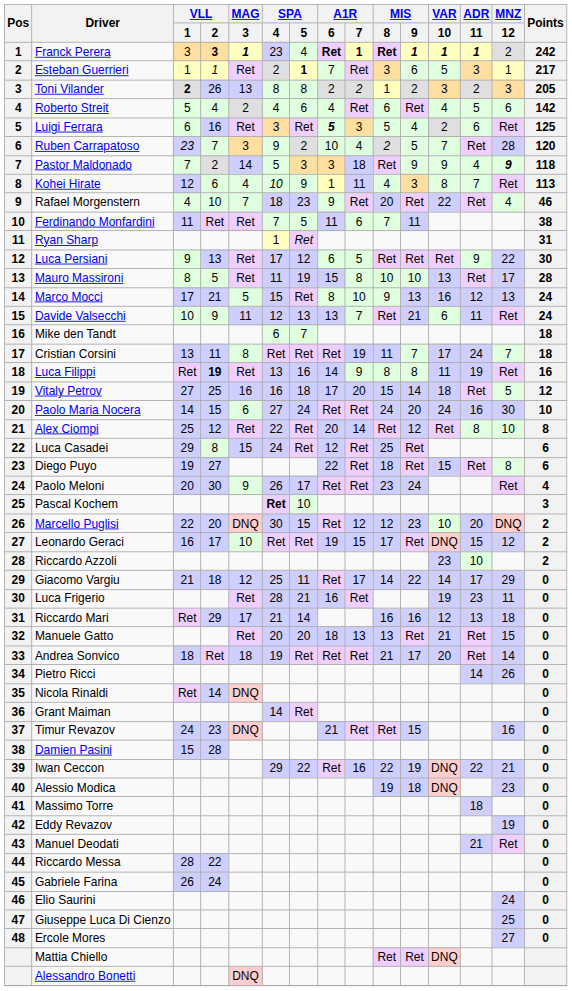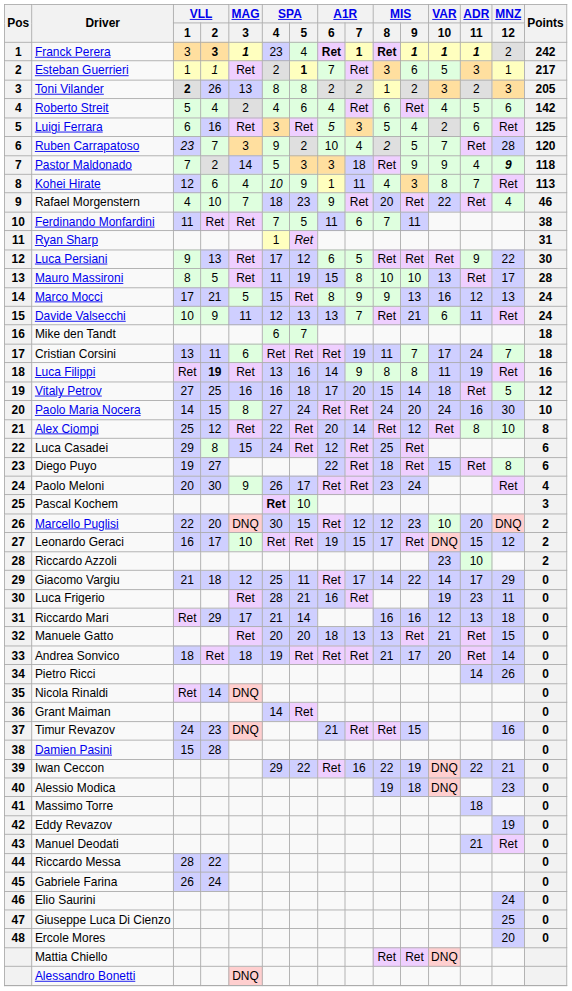 <table class="wikitable" style="font-size:85%; text-align:center">
 <tr>
 <th rowspan=2>Pos</th>
 <th rowspan=2 valign=left>Driver</th>
 <th colspan=2><a href='#'>VLL</a><br></th>
 <th><a href='#'>MAG</a><br></th>
 <th colspan=2><a href='#'>SPA</a><br></th>
 <th colspan=2><a href='#'>A1R</a><br></th>
 <th colspan=2><a href='#'>MIS</a><br></th>
 <th><a href='#'>VAR</a><br></th>
 <th><a href='#'>ADR</a><br></th>
 <th><a href='#'>MNZ</a><br></th>
 <th rowspan=2>Points</th>
 </tr>
 <tr>
 <th width=25>1</th>
 <th width=25>2</th>
 <th width=25>3</th>
 <th width=25>4</th>
 <th width=25>5</th>
 <th width=25>6</th>
 <th width=25>7</th>
 <th width=25>8</th>
 <th width=25>9</th>
 <th width=25>10</th>
 <th width=25>11</th>
 <th width=25>12</th>
 </tr>
 <tr>
 <th>1</th>
 <td align=left nowrap> <a href='#'>Franck Perera</a></td>
 <td style="background:#FFDF9F;">3</td>
 <td style="background:#FFDF9F;"><strong>3</strong></td>
 <td style="background:#FFFFBF;"><strong><em>1</em></strong></td>
 <td style="background:#CFCFFF;">23</td>
 <td style="background:#DFFFDF;">4</td>
 <td style="background:#EFCFFF;"><strong>Ret</strong></td>
 <td style="background:#FFFFBF;"><strong>1</strong></td>
 <td style="background:#EFCFFF;"><strong>Ret</strong></td>
 <td style="background:#FFFFBF;"><strong><em>1</em></strong></td>
 <td style="background:#FFFFBF;"><strong><em>1</em></strong></td>
 <td style="background:#FFFFBF;"><strong><em>1</em></strong></td>
 <td style="background:#DFDFDF;">2</td>
 <th>242</th>
 </tr>
 <tr>
 <th>2</th>
 <td align=left nowrap> <a href='#'>Esteban Guerrieri</a></td>
 <td style="background:#FFFFBF;">1</td>
 <td style="background:#FFFFBF;"><em>1</em></td>
 <td style="background:#EFCFFF;">Ret</td>
 <td style="background:#DFDFDF;">2</td>
 <td style="background:#FFFFBF;"><strong>1</strong></td>
 <td style="background:#DFFFDF;">7</td>
 <td style="background:#EFCFFF;">Ret</td>
 <td style="background:#FFDF9F;">3</td>
 <td style="background:#DFFFDF;">6</td>
 <td style="background:#DFFFDF;">5</td>
 <td style="background:#FFDF9F;">3</td>
 <td style="background:#FFFFBF;">1</td>
 <th>217</th>
 </tr>
 <tr>
 <th>3</th>
 <td align=left nowrap> <a href='#'>Toni Vilander</a></td>
 <td style="background:#DFDFDF;"><strong>2</strong></td>
 <td style="background:#CFCFFF;">26</td>
 <td style="background:#CFCFFF;">13</td>
 <td style="background:#DFFFDF;">8</td>
 <td style="background:#DFFFDF;">8</td>
 <td style="background:#DFDFDF;">2</td>
 <td style="background:#DFDFDF;"><em>2</em></td>
 <td style="background:#FFFFBF;">1</td>
 <td style="background:#DFDFDF;">2</td>
 <td style="background:#FFDF9F;">3</td>
 <td style="background:#DFDFDF;">2</td>
 <td style="background:#FFDF9F;">3</td>
 <th>205</th>
 </tr>
 <tr>
 <th>4</th>
 <td align=left nowrap> <a href='#'>Roberto Streit</a></td>
 <td style="background:#DFFFDF;">5</td>
 <td style="background:#DFFFDF;">4</td>
 <td style="background:#DFDFDF;">2</td>
 <td style="background:#DFFFDF;">4</td>
 <td style="background:#DFFFDF;">6</td>
 <td style="background:#DFFFDF;">4</td>
 <td style="background:#EFCFFF;">Ret</td>
 <td style="background:#DFFFDF;">6</td>
 <td style="background:#EFCFFF;">Ret</td>
 <td style="background:#DFFFDF;">4</td>
 <td style="background:#DFFFDF;">5</td>
 <td style="background:#DFFFDF;">6</td>
 <th>142</th>
 </tr>
 <tr>
 <th>5</th>
 <td align=left nowrap> <a href='#'>Luigi Ferrara</a></td>
 <td style="background:#DFFFDF;">6</td>
 <td style="background:#CFCFFF;">16</td>
 <td style="background:#EFCFFF;">Ret</td>
 <td style="background:#FFDF9F;">3</td>
 <td style="background:#EFCFFF;">Ret</td>
-<td style="background:#DFFFDF;"><strong><em>5</em></strong></td>
+<td style="background:#DFFFDF;"><em>5</em></td>
 <td style="background:#FFDF9F;">3</td>
 <td style="background:#DFFFDF;">5</td>
 <td style="background:#DFFFDF;">4</td>
 <td style="background:#DFDFDF;">2</td>
 <td style="background:#DFFFDF;">6</td>
 <td style="background:#EFCFFF;">Ret</td>
 <th>125</th>
 </tr>
 <tr>
 <th>6</th>
 <td align=left nowrap> <a href='#'>Ruben Carrapatoso</a></td>
 <td style="background:#CFCFFF;"><em>23</em></td>
 <td style="background:#DFFFDF;">7</td>
 <td style="background:#FFDF9F;">3</td>
 <td style="background:#DFFFDF;">9</td>
 <td style="background:#DFDFDF;">2</td>
 <td style="background:#DFFFDF;">10</td>
 <td style="background:#DFFFDF;">4</td>
 <td style="background:#DFDFDF;"><em>2</em></td>
 <td style="background:#DFFFDF;">5</td>
 <td style="background:#DFFFDF;">7</td>
 <td style="background:#EFCFFF;">Ret</td>
 <td style="background:#CFCFFF;">28</td>
 <th>120</th>
 </tr>
 <tr>
 <th>7</th>
 <td align=left nowrap> <a href='#'>Pastor Maldonado</a></td>
 <td style="background:#DFFFDF;">7</td>
 <td style="background:#DFDFDF;">2</td>
 <td style="background:#CFCFFF;">14</td>
 <td style="background:#DFFFDF;">5</td>
 <td style="background:#FFDF9F;">3</td>
 <td style="background:#FFDF9F;">3</td>
 <td style="background:#CFCFFF;">18</td>
 <td style="background:#EFCFFF;">Ret</td>
 <td style="background:#DFFFDF;">9</td>
 <td style="background:#DFFFDF;">9</td>
 <td style="background:#DFFFDF;">4</td>
 <td style="background:#DFFFDF;"><strong><em>9</em></strong></td>
 <th>118</th>
 </tr>
 <tr>
 <th>8</th>
 <td align=left nowrap> <a href='#'>Kohei Hirate</a></td>
 <td style="background:#CFCFFF;">12</td>
 <td style="background:#DFFFDF;">6</td>
 <td style="background:#DFFFDF;">4</td>
 <td style="background:#DFFFDF;"><em>10</em></td>
 <td style="background:#DFFFDF;">9</td>
 <td style="background:#FFFFBF;">1</td>
 <td style="background:#CFCFFF;">11</td>
 <td style="background:#DFFFDF;">4</td>
 <td style="background:#FFDF9F;">3</td>
 <td style="background:#DFFFDF;">8</td>
 <td style="background:#DFFFDF;">7</td>
 <td style="background:#EFCFFF;">Ret</td>
 <th>113</th>
 </tr>
 <tr>
 <th>9</th>
 <td align=left nowrap> Rafael Morgenstern</td>
 <td style="background:#DFFFDF;">4</td>
 <td style="background:#DFFFDF;">10</td>
 <td style="background:#DFFFDF;">7</td>
 <td style="background:#CFCFFF;">18</td>
 <td style="background:#CFCFFF;">23</td>
 <td style="background:#DFFFDF;">9</td>
 <td style="background:#EFCFFF;">Ret</td>
 <td style="background:#CFCFFF;">20</td>
 <td style="background:#EFCFFF;">Ret</td>
 <td style="background:#CFCFFF;">22</td>
 <td style="background:#EFCFFF;">Ret</td>
 <td style="background:#DFFFDF;">4</td>
 <th>46</th>
 </tr>
 <tr>
 <th>10</th>
 <td align=left nowrap> <a href='#'>Ferdinando Monfardini</a></td>
 <td style="background:#CFCFFF;">11</td>
 <td style="background:#EFCFFF;">Ret</td>
 <td style="background:#EFCFFF;">Ret</td>
 <td style="background:#DFFFDF;">7</td>
 <td style="background:#DFFFDF;">5</td>
 <td style="background:#CFCFFF;">11</td>
 <td style="background:#DFFFDF;">6</td>
 <td style="background:#DFFFDF;">7</td>
 <td style="background:#CFCFFF;">11</td>
 <td></td>
 <td></td>
 <td></td>
 <th>38</th>
 </tr>
 <tr>
 <th>11</th>
 <td align=left nowrap> <a href='#'>Ryan Sharp</a></td>
 <td></td>
 <td></td>
 <td></td>
 <td style="background:#FFFFBF;">1</td>
 <td style="background:#EFCFFF;"><em>Ret</em></td>
 <td></td>
 <td></td>
 <td></td>
 <td></td>
 <td></td>
 <td></td>
 <td></td>
 <th>31</th>
 </tr>
 <tr>
 <th>12</th>
 <td align=left nowrap> <a href='#'>Luca Persiani</a></td>
 <td style="background:#DFFFDF;">9</td>
 <td style="background:#CFCFFF;">13</td>
 <td style="background:#EFCFFF;">Ret</td>
 <td style="background:#CFCFFF;">17</td>
 <td style="background:#CFCFFF;">12</td>
 <td style="background:#DFFFDF;">6</td>
 <td style="background:#DFFFDF;">5</td>
 <td style="background:#EFCFFF;">Ret</td>
 <td style="background:#EFCFFF;">Ret</td>
 <td style="background:#EFCFFF;">Ret</td>
 <td style="background:#DFFFDF;">9</td>
 <td style="background:#CFCFFF;">22</td>
 <th>30</th>
 </tr>
 <tr>
 <th>13</th>
 <td align=left nowrap> <a href='#'>Mauro Massironi</a></td>
 <td style="background:#DFFFDF;">8</td>
 <td style="background:#DFFFDF;">5</td>
 <td style="background:#EFCFFF;">Ret</td>
 <td style="background:#CFCFFF;">11</td>
 <td style="background:#CFCFFF;">19</td>
 <td style="background:#CFCFFF;">15</td>
 <td style="background:#DFFFDF;">8</td>
 <td style="background:#DFFFDF;">10</td>
 <td style="background:#DFFFDF;">10</td>
 <td style="background:#CFCFFF;">13</td>
 <td style="background:#EFCFFF;">Ret</td>
 <td style="background:#CFCFFF;">17</td>
 <th>28</th>
 </tr>
 <tr>
 <th>14</th>
 <td align=left nowrap> <a href='#'>Marco Mocci</a></td>
 <td style="background:#CFCFFF;">17</td>
 <td style="background:#CFCFFF;">21</td>
 <td style="background:#DFFFDF;">5</td>
 <td style="background:#CFCFFF;">15</td>
 <td style="background:#EFCFFF;">Ret</td>
 <td style="background:#DFFFDF;">8</td>
-<td style="background:#DFFFDF;">10</td>
+<td style="background:#DFFFDF;">9</td>
 <td style="background:#DFFFDF;">9</td>
 <td style="background:#CFCFFF;">13</td>
 <td style="background:#CFCFFF;">16</td>
 <td style="background:#CFCFFF;">12</td>
 <td style="background:#CFCFFF;">13</td>
 <th>24</th>
 </tr>
 <tr>
 <th>15</th>
 <td align=left nowrap> <a href='#'>Davide Valsecchi</a></td>
 <td style="background:#DFFFDF;">10</td>
 <td style="background:#DFFFDF;">9</td>
 <td style="background:#CFCFFF;">11</td>
 <td style="background:#CFCFFF;">12</td>
 <td style="background:#CFCFFF;">13</td>
 <td style="background:#CFCFFF;">13</td>
 <td style="background:#DFFFDF;">7</td>
 <td style="background:#EFCFFF;">Ret</td>
 <td style="background:#CFCFFF;">21</td>
 <td style="background:#DFFFDF;">6</td>
 <td style="background:#CFCFFF;">11</td>
 <td style="background:#EFCFFF;">Ret</td>
 <th>24</th>
 </tr>
 <tr>
 <th>16</th>
 <td align=left nowrap> Mike den Tandt</td>
 <td></td>
 <td></td>
 <td></td>
 <td style="background:#DFFFDF;">6</td>
 <td style="background:#DFFFDF;">7</td>
 <td></td>
 <td></td>
 <td></td>
 <td></td>
 <td></td>
 <td></td>
 <td></td>
 <th>18</th>
 </tr>
 <tr>
 <th>17</th>
 <td align=left nowrap> Cristian Corsini</td>
 <td style="background:#CFCFFF;">13</td>
 <td style="background:#CFCFFF;">11</td>
-<td style="background:#DFFFDF;">8</td>
+<td style="background:#DFFFDF;">6</td>
 <td style="background:#EFCFFF;">Ret</td>
 <td style="background:#EFCFFF;">Ret</td>
 <td style="background:#EFCFFF;">Ret</td>
 <td style="background:#CFCFFF;">19</td>
 <td style="background:#CFCFFF;">11</td>
 <td style="background:#DFFFDF;">7</td>
 <td style="background:#CFCFFF;">17</td>
 <td style="background:#CFCFFF;">24</td>
 <td style="background:#DFFFDF;">7</td>
 <th>18</th>
 </tr>
 <tr>
 <th>18</th>
 <td align=left nowrap> <a href='#'>Luca Filippi</a></td>
 <td style="background:#EFCFFF;">Ret</td>
 <td style="background:#CFCFFF;"><strong>19</strong></td>
 <td style="background:#EFCFFF;">Ret</td>
 <td style="background:#CFCFFF;">13</td>
 <td style="background:#CFCFFF;">16</td>
 <td style="background:#CFCFFF;">14</td>
 <td style="background:#DFFFDF;">9</td>
 <td style="background:#DFFFDF;">8</td>
 <td style="background:#DFFFDF;">8</td>
 <td style="background:#CFCFFF;">11</td>
 <td style="background:#CFCFFF;">19</td>
 <td style="background:#EFCFFF;">Ret</td>
 <th>16</th>
 </tr>
 <tr>
 <th>19</th>
 <td align=left nowrap> <a href='#'>Vitaly Petrov</a></td>
 <td style="background:#CFCFFF;">27</td>
 <td style="background:#CFCFFF;">25</td>
 <td style="background:#CFCFFF;">16</td>
 <td style="background:#CFCFFF;">16</td>
 <td style="background:#CFCFFF;">18</td>
 <td style="background:#CFCFFF;">17</td>
 <td style="background:#CFCFFF;">20</td>
 <td style="background:#CFCFFF;">15</td>
 <td style="background:#CFCFFF;">14</td>
 <td style="background:#CFCFFF;">18</td>
 <td style="background:#EFCFFF;">Ret</td>
 <td style="background:#DFFFDF;">5</td>
 <th>12</th>
 </tr>
 <tr>
 <th>20</th>
 <td align=left nowrap> <a href='#'>Paolo Maria Nocera</a></td>
 <td style="background:#CFCFFF;">14</td>
 <td style="background:#CFCFFF;">15</td>
-<td style="background:#DFFFDF;">6</td>
+<td style="background:#DFFFDF;">8</td>
 <td style="background:#CFCFFF;">27</td>
 <td style="background:#CFCFFF;">24</td>
 <td style="background:#EFCFFF;">Ret</td>
 <td style="background:#EFCFFF;">Ret</td>
 <td style="background:#CFCFFF;">24</td>
 <td style="background:#CFCFFF;">20</td>
 <td style="background:#CFCFFF;">24</td>
 <td style="background:#CFCFFF;">16</td>
 <td style="background:#CFCFFF;">30</td>
 <th>10</th>
 </tr>
 <tr>
 <th>21</th>
 <td align=left nowrap> <a href='#'>Alex Ciompi</a></td>
 <td style="background:#CFCFFF;">25</td>
 <td style="background:#CFCFFF;">12</td>
 <td style="background:#EFCFFF;">Ret</td>
 <td style="background:#CFCFFF;">22</td>
 <td style="background:#EFCFFF;">Ret</td>
 <td style="background:#CFCFFF;">20</td>
 <td style="background:#CFCFFF;">14</td>
 <td style="background:#EFCFFF;">Ret</td>
 <td style="background:#CFCFFF;">12</td>
 <td style="background:#EFCFFF;">Ret</td>
 <td style="background:#DFFFDF;">8</td>
 <td style="background:#DFFFDF;">10</td>
 <th>8</th>
 </tr>
 <tr>
 <th>22</th>
 <td align=left nowrap> Luca Casadei</td>
 <td style="background:#CFCFFF;">29</td>
 <td style="background:#DFFFDF;">8</td>
 <td style="background:#CFCFFF;">15</td>
 <td style="background:#CFCFFF;">24</td>
 <td style="background:#EFCFFF;">Ret</td>
 <td style="background:#CFCFFF;">12</td>
 <td style="background:#EFCFFF;">Ret</td>
 <td style="background:#CFCFFF;">25</td>
 <td style="background:#EFCFFF;">Ret</td>
 <td></td>
 <td></td>
 <td></td>
 <th>6</th>
 </tr>
 <tr>
 <th>23</th>
 <td align=left nowrap> Diego Puyo</td>
 <td style="background:#CFCFFF;">19</td>
 <td style="background:#CFCFFF;">27</td>
 <td></td>
 <td></td>
 <td></td>
 <td style="background:#CFCFFF;">22</td>
 <td style="background:#EFCFFF;">Ret</td>
 <td style="background:#CFCFFF;">18</td>
 <td style="background:#EFCFFF;">Ret</td>
 <td style="background:#CFCFFF;">15</td>
 <td style="background:#EFCFFF;">Ret</td>
 <td style="background:#DFFFDF;">8</td>
 <th>6</th>
 </tr>
 <tr>
 <th>24</th>
 <td align=left nowrap> Paolo Meloni</td>
 <td style="background:#CFCFFF;">20</td>
 <td style="background:#CFCFFF;">30</td>
 <td style="background:#DFFFDF;">9</td>
 <td style="background:#CFCFFF;">26</td>
 <td style="background:#CFCFFF;">17</td>
 <td style="background:#EFCFFF;">Ret</td>
 <td style="background:#EFCFFF;">Ret</td>
 <td style="background:#CFCFFF;">23</td>
 <td style="background:#CFCFFF;">24</td>
 <td></td>
 <td></td>
 <td style="background:#EFCFFF;">Ret</td>
 <th>4</th>
 </tr>
 <tr>
 <th>25</th>
 <td align=left nowrap> Pascal Kochem</td>
 <td></td>
 <td></td>
 <td></td>
 <td style="background:#EFCFFF;"><strong>Ret</strong></td>
 <td style="background:#DFFFDF;">10</td>
 <td></td>
 <td></td>
 <td></td>
 <td></td>
 <td></td>
 <td></td>
 <td></td>
 <th>3</th>
 </tr>
 <tr>
 <th>26</th>
 <td align=left nowrap> <a href='#'>Marcello Puglisi</a></td>
 <td style="background:#CFCFFF;">22</td>
 <td style="background:#CFCFFF;">20</td>
 <td style="background:#FFCFCF;">DNQ</td>
 <td style="background:#CFCFFF;">30</td>
 <td style="background:#CFCFFF;">15</td>
 <td style="background:#EFCFFF;">Ret</td>
 <td style="background:#CFCFFF;">12</td>
 <td style="background:#CFCFFF;">12</td>
 <td style="background:#CFCFFF;">23</td>
 <td style="background:#DFFFDF;">10</td>
 <td style="background:#CFCFFF;">20</td>
 <td style="background:#FFCFCF;">DNQ</td>
 <th>2</th>
 </tr>
 <tr>
 <th>27</th>
 <td align=left nowrap> Leonardo Geraci</td>
 <td style="background:#CFCFFF;">16</td>
 <td style="background:#CFCFFF;">17</td>
 <td style="background:#DFFFDF;">10</td>
 <td style="background:#EFCFFF;">Ret</td>
 <td style="background:#EFCFFF;">Ret</td>
 <td style="background:#CFCFFF;">19</td>
 <td style="background:#CFCFFF;">15</td>
 <td style="background:#CFCFFF;">17</td>
 <td style="background:#EFCFFF;">Ret</td>
 <td style="background:#FFCFCF;">DNQ</td>
 <td style="background:#CFCFFF;">15</td>
 <td style="background:#CFCFFF;">12</td>
 <th>2</th>
 </tr>
 <tr>
 <th>28</th>
 <td align=left nowrap> Riccardo Azzoli</td>
 <td></td>
 <td></td>
 <td></td>
 <td></td>
 <td></td>
 <td></td>
 <td></td>
 <td></td>
 <td></td>
 <td style="background:#CFCFFF;">23</td>
 <td style="background:#DFFFDF;">10</td>
 <td></td>
 <th>2</th>
 </tr>
 <tr>
 <th>29</th>
 <td align=left nowrap> Giacomo Vargiu</td>
 <td style="background:#CFCFFF;">21</td>
 <td style="background:#CFCFFF;">18</td>
 <td style="background:#CFCFFF;">12</td>
 <td style="background:#CFCFFF;">25</td>
 <td style="background:#CFCFFF;">11</td>
 <td style="background:#EFCFFF;">Ret</td>
 <td style="background:#CFCFFF;">17</td>
 <td style="background:#CFCFFF;">14</td>
 <td style="background:#CFCFFF;">22</td>
 <td style="background:#CFCFFF;">14</td>
 <td style="background:#CFCFFF;">17</td>
 <td style="background:#CFCFFF;">29</td>
 <th>0</th>
 </tr>
 <tr>
 <th>30</th>
 <td align=left nowrap> Luca Frigerio</td>
 <td></td>
 <td></td>
 <td style="background:#EFCFFF;">Ret</td>
 <td style="background:#CFCFFF;">28</td>
 <td style="background:#CFCFFF;">21</td>
 <td style="background:#CFCFFF;">16</td>
 <td style="background:#EFCFFF;">Ret</td>
 <td></td>
 <td></td>
 <td style="background:#CFCFFF;">19</td>
 <td style="background:#CFCFFF;">23</td>
 <td style="background:#CFCFFF;">11</td>
 <th>0</th>
 </tr>
 <tr>
 <th>31</th>
 <td align=left nowrap> Riccardo Mari</td>
 <td style="background:#EFCFFF;">Ret</td>
 <td style="background:#CFCFFF;">29</td>
 <td style="background:#CFCFFF;">17</td>
 <td style="background:#CFCFFF;">21</td>
 <td style="background:#CFCFFF;">14</td>
 <td></td>
 <td></td>
 <td style="background:#CFCFFF;">16</td>
 <td style="background:#CFCFFF;">16</td>
 <td style="background:#CFCFFF;">12</td>
 <td style="background:#CFCFFF;">13</td>
 <td style="background:#CFCFFF;">18</td>
 <th>0</th>
 </tr>
 <tr>
 <th>32</th>
 <td align=left nowrap> Manuele Gatto</td>
 <td></td>
 <td></td>
 <td style="background:#EFCFFF;">Ret</td>
 <td style="background:#CFCFFF;">20</td>
 <td style="background:#CFCFFF;">20</td>
 <td style="background:#CFCFFF;">18</td>
 <td style="background:#CFCFFF;">13</td>
 <td style="background:#CFCFFF;">13</td>
 <td style="background:#EFCFFF;">Ret</td>
 <td style="background:#CFCFFF;">21</td>
 <td style="background:#EFCFFF;">Ret</td>
 <td style="background:#CFCFFF;">15</td>
 <th>0</th>
 </tr>
 <tr>
 <th>33</th>
 <td align=left nowrap> Andrea Sonvico</td>
 <td style="background:#CFCFFF;">18</td>
 <td style="background:#EFCFFF;">Ret</td>
 <td style="background:#CFCFFF;">18</td>
 <td style="background:#CFCFFF;">19</td>
 <td style="background:#EFCFFF;">Ret</td>
 <td style="background:#EFCFFF;">Ret</td>
 <td style="background:#EFCFFF;">Ret</td>
 <td style="background:#CFCFFF;">21</td>
 <td style="background:#CFCFFF;">17</td>
 <td style="background:#CFCFFF;">20</td>
 <td style="background:#EFCFFF;">Ret</td>
 <td style="background:#CFCFFF;">14</td>
 <th>0</th>
 </tr>
 <tr>
 <th>34</th>
 <td align=left nowrap> Pietro Ricci</td>
 <td></td>
 <td></td>
 <td></td>
 <td></td>
 <td></td>
 <td></td>
 <td></td>
 <td></td>
 <td></td>
 <td></td>
 <td style="background:#CFCFFF;">14</td>
 <td style="background:#CFCFFF;">26</td>
 <th>0</th>
 </tr>
 <tr>
 <th>35</th>
 <td align=left nowrap> Nicola Rinaldi</td>
 <td style="background:#EFCFFF;">Ret</td>
 <td style="background:#CFCFFF;">14</td>
 <td style="background:#FFCFCF;">DNQ</td>
 <td></td>
 <td></td>
 <td></td>
 <td></td>
 <td></td>
 <td></td>
 <td></td>
 <td></td>
 <td></td>
 <th>0</th>
 </tr>
 <tr>
 <th>36</th>
 <td align=left nowrap> Grant Maiman</td>
 <td></td>
 <td></td>
 <td></td>
 <td style="background:#CFCFFF;">14</td>
 <td style="background:#EFCFFF;">Ret</td>
 <td></td>
 <td></td>
 <td></td>
 <td></td>
 <td></td>
 <td></td>
 <td></td>
 <th>0</th>
 </tr>
 <tr>
 <th>37</th>
 <td align=left nowrap> Timur Revazov</td>
 <td style="background:#CFCFFF;">24</td>
 <td style="background:#CFCFFF;">23</td>
 <td style="background:#FFCFCF;">DNQ</td>
 <td></td>
 <td></td>
 <td style="background:#CFCFFF;">21</td>
 <td style="background:#EFCFFF;">Ret</td>
 <td style="background:#EFCFFF;">Ret</td>
 <td style="background:#CFCFFF;">15</td>
 <td></td>
 <td></td>
 <td style="background:#CFCFFF;">16</td>
 <th>0</th>
 </tr>
 <tr>
 <th>38</th>
 <td align=left nowrap> <a href='#'>Damien Pasini</a></td>
 <td style="background:#CFCFFF;">15</td>
 <td style="background:#CFCFFF;">28</td>
 <td></td>
 <td></td>
 <td></td>
 <td></td>
 <td></td>
 <td></td>
 <td></td>
 <td></td>
 <td></td>
 <td></td>
 <th>0</th>
 </tr>
 <tr>
 <th>39</th>
 <td align=left nowrap> Iwan Ceccon</td>
 <td></td>
 <td></td>
 <td></td>
 <td style="background:#CFCFFF;">29</td>
 <td style="background:#CFCFFF;">22</td>
 <td style="background:#EFCFFF;">Ret</td>
 <td style="background:#CFCFFF;">16</td>
 <td style="background:#CFCFFF;">22</td>
 <td style="background:#CFCFFF;">19</td>
 <td style="background:#FFCFCF;">DNQ</td>
 <td style="background:#CFCFFF;">22</td>
 <td style="background:#CFCFFF;">21</td>
 <th>0</th>
 </tr>
 <tr>
 <th>40</th>
 <td align=left nowrap> Alessio Modica</td>
 <td></td>
 <td></td>
 <td></td>
 <td></td>
 <td></td>
 <td></td>
 <td></td>
 <td style="background:#CFCFFF;">19</td>
 <td style="background:#CFCFFF;">18</td>
 <td style="background:#FFCFCF;">DNQ</td>
 <td></td>
 <td style="background:#CFCFFF;">23</td>
 <th>0</th>
 </tr>
 <tr>
 <th>41</th>
 <td align=left nowrap> Massimo Torre</td>
 <td></td>
 <td></td>
 <td></td>
 <td></td>
 <td></td>
 <td></td>
 <td></td>
 <td></td>
 <td></td>
 <td></td>
 <td style="background:#CFCFFF;">18</td>
 <td></td>
 <th>0</th>
 </tr>
 <tr>
 <th>42</th>
 <td align=left nowrap> Eddy Revazov</td>
 <td></td>
 <td></td>
 <td></td>
 <td></td>
 <td></td>
 <td></td>
 <td></td>
 <td></td>
 <td></td>
 <td></td>
 <td></td>
 <td style="background:#CFCFFF;">19</td>
 <th>0</th>
 </tr>
 <tr>
 <th>43</th>
 <td align=left nowrap> Manuel Deodati</td>
 <td></td>
 <td></td>
 <td></td>
 <td></td>
 <td></td>
 <td></td>
 <td></td>
 <td></td>
 <td></td>
 <td></td>
 <td style="background:#CFCFFF;">21</td>
 <td style="background:#EFCFFF;">Ret</td>
 <th>0</th>
 </tr>
 <tr>
 <th>44</th>
 <td align=left nowrap> Riccardo Messa</td>
 <td style="background:#CFCFFF;">28</td>
 <td style="background:#CFCFFF;">22</td>
 <td></td>
 <td></td>
 <td></td>
 <td></td>
 <td></td>
 <td></td>
 <td></td>
 <td></td>
 <td></td>
 <td></td>
 <th>0</th>
 </tr>
 <tr>
 <th>45</th>
 <td align=left nowrap> Gabriele Farina</td>
 <td style="background:#CFCFFF;">26</td>
 <td style="background:#CFCFFF;">24</td>
 <td></td>
 <td></td>
 <td></td>
 <td></td>
 <td></td>
 <td></td>
 <td></td>
 <td></td>
 <td></td>
 <td></td>
 <th>0</th>
 </tr>
 <tr>
 <th>46</th>
 <td align=left nowrap> Elio Saurini</td>
 <td></td>
 <td></td>
 <td></td>
 <td></td>
 <td></td>
 <td></td>
 <td></td>
 <td></td>
 <td></td>
 <td></td>
 <td></td>
 <td style="background:#CFCFFF;">24</td>
 <th>0</th>
 </tr>
 <tr>
 <th>47</th>
 <td align=left nowrap> Giuseppe Luca Di Cienzo</td>
 <td></td>
 <td></td>
 <td></td>
 <td></td>
 <td></td>
 <td></td>
 <td></td>
 <td></td>
 <td></td>
 <td></td>
 <td></td>
 <td style="background:#CFCFFF;">25</td>
 <th>0</th>
 </tr>
 <tr>
 <th>48</th>
 <td align=left nowrap> Ercole Mores</td>
 <td></td>
 <td></td>
 <td></td>
 <td></td>
 <td></td>
 <td></td>
 <td></td>
 <td></td>
 <td></td>
 <td></td>
 <td></td>
-<td style="background:#CFCFFF;">27</td>
+<td style="background:#CFCFFF;">20</td>
 <th>0</th>
 </tr>
 <tr>
 <th></th>
 <td align=left nowrap> Mattia Chiello</td>
 <td></td>
 <td></td>
 <td></td>
 <td></td>
 <td></td>
 <td></td>
 <td></td>
 <td style="background:#EFCFFF;">Ret</td>
 <td style="background:#EFCFFF;">Ret</td>
 <td style="background:#FFCFCF;">DNQ</td>
 <td></td>
 <td></td>
 <th></th>
 </tr>
 <tr>
 <th></th>
 <td align=left nowrap> <a href='#'>Alessandro Bonetti</a></td>
 <td></td>
 <td></td>
 <td style="background:#FFCFCF;">DNQ</td>
 <td></td>
 <td></td>
 <td></td>
 <td></td>
 <td></td>
 <td></td>
 <td></td>
 <td></td>
 <td></td>
 <th></th>
 </tr>
 <tr>
 </tr>
 </table>
